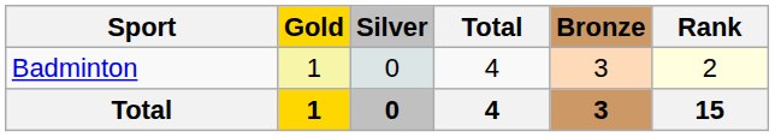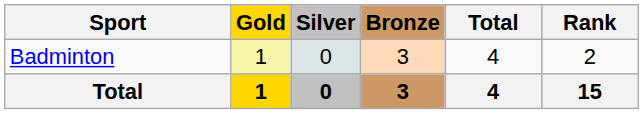 <table class="wikitable sortable" style="text-align:center; font-size:95%">
 <tr>
 <th width=150>Sport</th>
 <th style="background-color:gold; width=60;"><strong>Gold</strong></th>
 <th style="background-color:silver; width=60;"><strong>Silver</strong></th>
+<th style="background-color:#cc9966; width=60;"><strong>Bronze</strong></th>
 <th width=60>Total</th>
-<th style="background-color:#cc9966; width=60;"><strong>Bronze</strong></th>
 <th width=60>Rank</th>
 </tr>
 <tr>
 <td align=left> <a href='#'>Badminton</a></td>
 <td bgcolor=#f7f6a8>1</td>
 <td bgcolor=#dce5e5>0</td>
+<td bgcolor=#ffdab9>3</td>
 <td>4</td>
-<td bgcolor=#ffdab9>3</td>
-<td style="background: lightyellow;">2</td>
+<td>2</td>
 </tr>
 <tr>
 <th>Total</th>
 <th style="background-color:gold; width=60;">1</th>
 <th style="background-color:silver; width=60;">0</th>
+<th style="background-color:#cc9966; width=60;">3</th>
 <th>4</th>
-<th style="background-color:#cc9966; width=60;">3</th>
 <th>15</th>
 </tr>
 </table>
